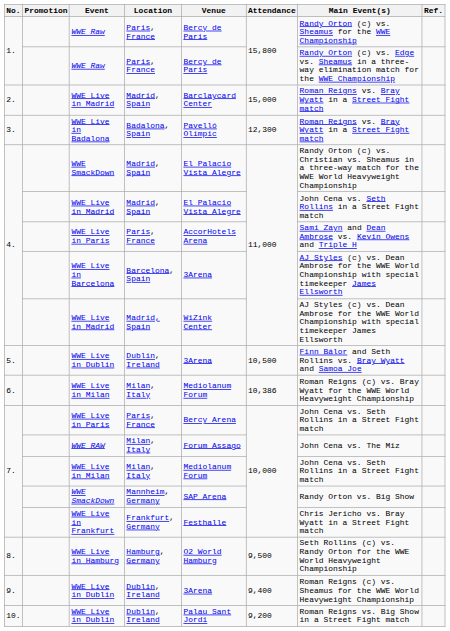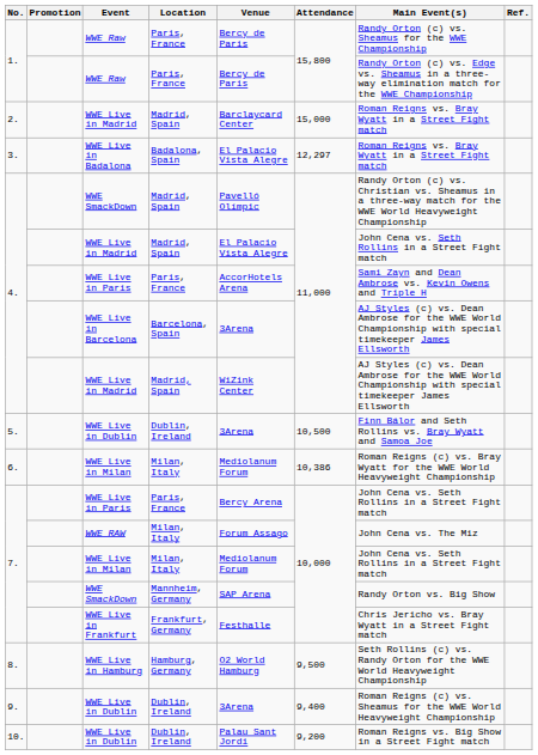 <table class="wikitable sortable" style="font-size:85%;">
 <tr>
 <th>No.</th>
 <th>Promotion</th>
 <th>Event</th>
 <th>Location</th>
 <th>Venue</th>
 <th>Attendance</th>
 <th class=unsortable>Main Event(s)</th>
 <th class=unsortable>Ref.</th>
 </tr>
 <tr>
 <td rowspan=2>1.</td>
 <td></td>
 <td><em><a href='#'>WWE Raw</a></em> <br> </td>
 <td><a href='#'>Paris</a>, <a href='#'>France</a></td>
 <td><a href='#'>Bercy de Paris</a></td>
 <td rowspan=2>15,800</td>
 <td><a href='#'>Randy Orton</a> (c) vs. <a href='#'>Sheamus</a> for the <a href='#'>WWE Championship</a></td>
 <td></td>
 </tr>
 <tr>
 <td></td>
 <td><em><a href='#'>WWE Raw</a></em> <br> </td>
 <td><a href='#'>Paris</a>, <a href='#'>France</a></td>
 <td><a href='#'>Bercy de Paris</a></td>
 <td><a href='#'>Randy Orton</a> (c) vs. <a href='#'>Edge</a> vs. <a href='#'>Sheamus</a> in a three-way elimination match for the <a href='#'>WWE Championship</a></td>
 <td></td>
 </tr>
 <tr>
 <td>2.</td>
 <td></td>
 <td><a href='#'>WWE Live in Madrid</a> <br> </td>
 <td><a href='#'>Madrid</a>, <a href='#'>Spain</a></td>
 <td><a href='#'>Barclaycard Center</a></td>
 <td>15,000</td>
 <td><a href='#'>Roman Reigns</a> vs. <a href='#'>Bray Wyatt</a> in a <a href='#'>Street Fight match</a></td>
 <td></td>
 </tr>
 <tr>
 <td>3.</td>
 <td></td>
 <td><a href='#'>WWE Live in Badalona</a> <br> </td>
 <td><a href='#'>Badalona</a>, <a href='#'>Spain</a></td>
-<td><a href='#'>Pavelló Olímpic</a></td>
-<td>12,300</td>
+<td><a href='#'>El Palacio Vista Alegre</a></td>
+<td>12,297</td>
 <td><a href='#'>Roman Reigns</a> vs. <a href='#'>Bray Wyatt</a> in a <a href='#'>Street Fight match</a></td>
 <td></td>
 </tr>
 <tr>
 <td rowspan=5>4.</td>
 <td></td>
 <td><a href='#'>WWE SmackDown</a> <br> </td>
 <td><a href='#'>Madrid</a>, <a href='#'>Spain</a></td>
-<td><a href='#'>El Palacio Vista Alegre</a></td>
+<td><a href='#'>Pavelló Olímpic</a></td>
 <td rowspan=5>11,000</td>
 <td>Randy Orton (c) vs. Christian vs. Sheamus in a three-way match for the WWE World Heavyweight Championship</td>
 <td></td>
 </tr>
 <tr>
 <td></td>
 <td><a href='#'>WWE Live in Madrid</a> <br> </td>
 <td><a href='#'>Madrid</a>, <a href='#'>Spain</a></td>
 <td><a href='#'>El Palacio Vista Alegre</a></td>
 <td>John Cena vs. <a href='#'>Seth Rollins</a> in a Street Fight match</td>
 <td></td>
 </tr>
 <tr>
 <td></td>
 <td><a href='#'>WWE Live in Paris</a> <br> </td>
 <td><a href='#'>Paris</a>, <a href='#'>France</a></td>
 <td><a href='#'>AccorHotels Arena</a></td>
 <td><a href='#'>Sami Zayn</a> and <a href='#'>Dean Ambrose</a> vs. <a href='#'>Kevin Owens</a> and <a href='#'>Triple H</a></td>
 <td></td>
 </tr>
 <tr>
 <td></td>
 <td><a href='#'>WWE Live in Barcelona</a> <br> </td>
 <td><a href='#'>Barcelona</a>, <a href='#'>Spain</a></td>
 <td><a href='#'>3Arena</a></td>
 <td><a href='#'>AJ Styles</a> (c) vs. Dean Ambrose for the WWE World Championship with special timekeeper <a href='#'>James Ellsworth</a></td>
 <td></td>
 </tr>
 <tr>
 <td></td>
 <td><a href='#'>WWE Live in Madrid</a> <br> </td>
 <td><a href='#'>Madrid, Spain</a></td>
 <td><a href='#'>WiZink Center</a></td>
 <td>AJ Styles (c) vs. Dean Ambrose for the WWE World Championship with special timekeeper James Ellsworth</td>
 <td></td>
 </tr>
 <tr>
 <td>5.</td>
 <td></td>
 <td><a href='#'>WWE Live in Dublin</a> <br> </td>
 <td><a href='#'>Dublin</a>, <a href='#'>Ireland</a></td>
 <td><a href='#'>3Arena</a></td>
 <td>10,500</td>
 <td><a href='#'>Finn Bálor</a> and Seth Rollins vs. <a href='#'>Bray Wyatt</a> and <a href='#'>Samoa Joe</a></td>
 <td></td>
 </tr>
 <tr>
 <td>6.</td>
 <td></td>
 <td><a href='#'>WWE Live in Milan</a> <br> </td>
 <td><a href='#'>Milan</a>, <a href='#'>Italy</a></td>
 <td><a href='#'>Mediolanum Forum</a></td>
 <td>10,386</td>
 <td>Roman Reigns (c) vs. Bray Wyatt for the WWE World Heavyweight Championship</td>
 <td></td>
 </tr>
 <tr>
 <td rowspan=5>7.</td>
 <td></td>
 <td><a href='#'>WWE Live in Paris</a> <br> </td>
 <td><a href='#'>Paris</a>, <a href='#'>France</a></td>
 <td><a href='#'>Bercy Arena</a></td>
 <td rowspan=5>10,000</td>
 <td>John Cena vs. Seth Rollins in a Street Fight match</td>
 <td></td>
 </tr>
 <tr>
 <td></td>
 <td><em><a href='#'>WWE RAW</a></em> <br> </td>
 <td><a href='#'>Milan</a>, <a href='#'>Italy</a></td>
 <td><a href='#'>Forum Assago</a></td>
 <td>John Cena vs. The Miz</td>
 <td></td>
 </tr>
 <tr>
 <td></td>
 <td><a href='#'>WWE Live in Milan</a> <br> </td>
 <td><a href='#'>Milan</a>, <a href='#'>Italy</a></td>
 <td><a href='#'>Mediolanum Forum</a></td>
 <td>John Cena vs. Seth Rollins in a Street Fight match</td>
 <td></td>
 </tr>
 <tr>
 <td></td>
 <td><em><a href='#'>WWE SmackDown</a></em> <br> </td>
 <td><a href='#'>Mannheim</a>, <a href='#'>Germany</a></td>
 <td><a href='#'>SAP Arena</a></td>
 <td>Randy Orton vs. Big Show</td>
 <td></td>
 </tr>
 <tr>
 <td></td>
 <td><a href='#'>WWE Live in Frankfurt</a> <br> </td>
 <td><a href='#'>Frankfurt</a>, <a href='#'>Germany</a></td>
 <td><a href='#'>Festhalle</a></td>
 <td>Chris Jericho vs. Bray Wyatt in a Street Fight match</td>
 <td></td>
 </tr>
 <tr>
 <td>8.</td>
 <td></td>
 <td><a href='#'>WWE Live in Hamburg</a> <br> </td>
 <td><a href='#'>Hamburg</a>, <a href='#'>Germany</a></td>
 <td><a href='#'>O2 World Hamburg</a></td>
 <td>9,500</td>
 <td>Seth Rollins (c) vs. Randy Orton for the WWE World Heavyweight Championship</td>
 <td></td>
 </tr>
 <tr>
 <td>9.</td>
 <td></td>
 <td><a href='#'>WWE Live in Dublin</a> <br> </td>
 <td><a href='#'>Dublin</a>, <a href='#'>Ireland</a></td>
 <td><a href='#'>3Arena</a></td>
 <td>9,400</td>
 <td>Roman Reigns (c) vs. Sheamus for the WWE World Heavyweight Championship</td>
 <td></td>
 </tr>
 <tr>
 <td>10.</td>
 <td></td>
 <td><a href='#'>WWE Live in Dublin</a> <br> </td>
 <td><a href='#'>Dublin</a>, <a href='#'>Ireland</a></td>
 <td><a href='#'>Palau Sant Jordi</a></td>
 <td>9,200</td>
 <td>Roman Reigns vs. Big Show in a Street Fight match</td>
 <td></td>
 </tr>
 </table>
